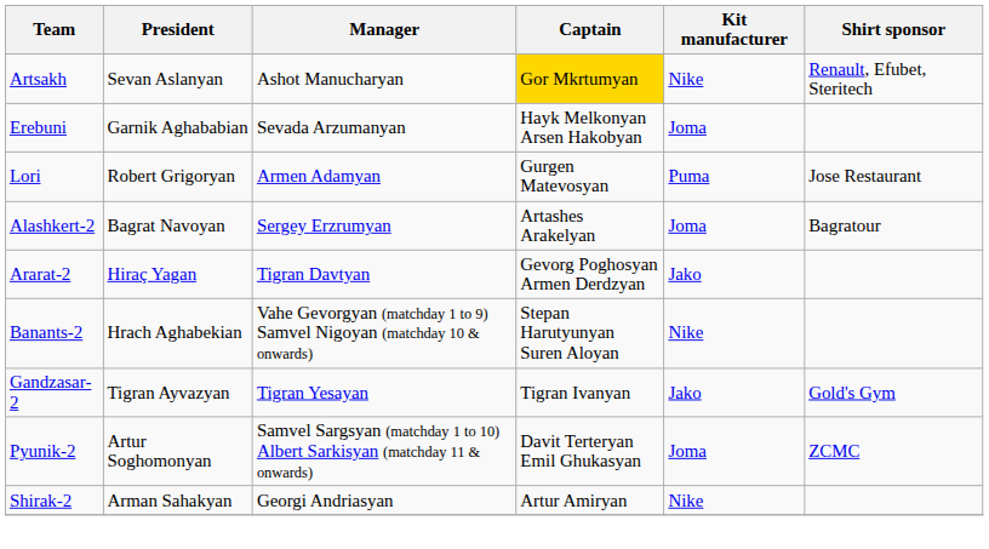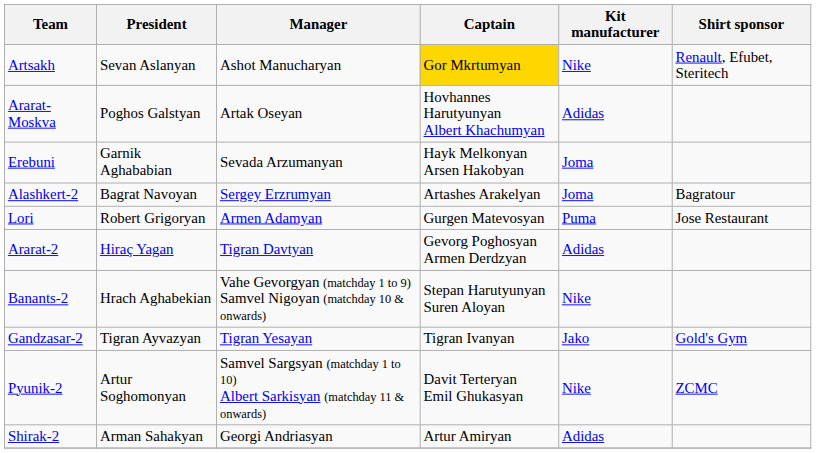 <table class="wikitable sortable" style="text-align: left;">
 <tr>
 <th>Team</th>
 <th>President</th>
 <th>Manager</th>
 <th>Captain</th>
 <th>Kit manufacturer</th>
 <th>Shirt sponsor</th>
 </tr>
 <tr>
 <td><a href='#'>Artsakh</a></td>
 <td>  Sevan Aslanyan</td>
 <td> Ashot Manucharyan</td>
 <td style="background: gold;"> Gor Mkrtumyan</td>
 <td><a href='#'>Nike</a></td>
 <td><a href='#'>Renault</a>, Efubet, Steritech</td>
 </tr>
 <tr>
+<td><a href='#'>Ararat-Moskva</a></td>
+<td> Poghos Galstyan</td>
+<td> Artak Oseyan</td>
+<td> Hovhannes Harutyunyan<br>  <a href='#'>Albert Khachumyan</a></td>
+<td><a href='#'>Adidas</a></td>
+<td></td>
+</tr>
+<tr>
 <td><a href='#'>Erebuni</a></td>
 <td> Garnik Aghababian</td>
 <td> Sevada Arzumanyan</td>
 <td> Hayk Melkonyan<br>  Arsen Hakobyan</td>
 <td><a href='#'>Joma</a></td>
 <td></td>
+</tr>
+<tr>
+<td><a href='#'>Alashkert-2</a></td>
+<td> Bagrat Navoyan</td>
+<td> <a href='#'>Sergey Erzrumyan</a></td>
+<td> Artashes Arakelyan</td>
+<td><a href='#'>Joma</a></td>
+<td>Bagratour</td>
 </tr>
 <tr>
 <td><a href='#'>Lori</a></td>
 <td> Robert Grigoryan</td>
 <td> <a href='#'>Armen Adamyan</a></td>
 <td> Gurgen Matevosyan</td>
 <td><a href='#'>Puma</a></td>
 <td>Jose Restaurant</td>
 </tr>
 <tr>
-<td><a href='#'>Alashkert-2</a></td>
-<td> Bagrat Navoyan</td>
-<td> <a href='#'>Sergey Erzrumyan</a></td>
-<td> Artashes Arakelyan</td>
-<td><a href='#'>Joma</a></td>
-<td>Bagratour</td>
-</tr>
-<tr>
 <td><a href='#'>Ararat-2</a></td>
 <td>  <a href='#'>Hiraç Yagan</a></td>
 <td> <a href='#'>Tigran Davtyan</a></td>
 <td> Gevorg Poghosyan<br> Armen Derdzyan</td>
-<td><a href='#'>Jako</a></td>
+<td><a href='#'>Adidas</a></td>
 <td></td>
 </tr>
 <tr>
 <td><a href='#'>Banants-2</a></td>
 <td> Hrach Aghabekian</td>
 <td> Vahe Gevorgyan <small>(matchday 1 to 9)</small> <br> Samvel Nigoyan <small>(matchday 10 & onwards)</small></td>
 <td> Stepan Harutyunyan<br> Suren Aloyan</td>
 <td><a href='#'>Nike</a></td>
 <td></td>
 </tr>
 <tr>
 <td><a href='#'>Gandzasar-2</a></td>
 <td> Tigran Ayvazyan</td>
 <td> <a href='#'>Tigran Yesayan</a></td>
 <td> Tigran Ivanyan</td>
 <td><a href='#'>Jako</a></td>
 <td><a href='#'>Gold's Gym</a></td>
 </tr>
 <tr>
 <td><a href='#'>Pyunik-2</a></td>
 <td>  Artur Soghomonyan</td>
 <td> Samvel Sargsyan <small>(matchday 1 to 10)</small> <br> <a href='#'>Albert Sarkisyan</a> <small>(matchday 11 & onwards)</small></td>
 <td> Davit Terteryan<br>  Emil Ghukasyan</td>
-<td><a href='#'>Joma</a></td>
+<td><a href='#'>Nike</a></td>
 <td><a href='#'>ZCMC</a></td>
 </tr>
 <tr>
 <td><a href='#'>Shirak-2</a></td>
 <td> Arman Sahakyan</td>
 <td> Georgi Andriasyan</td>
 <td> Artur Amiryan</td>
-<td><a href='#'>Nike</a></td>
+<td><a href='#'>Adidas</a></td>
 <td></td>
 </tr>
 <tr>
 </tr>
 </table>
